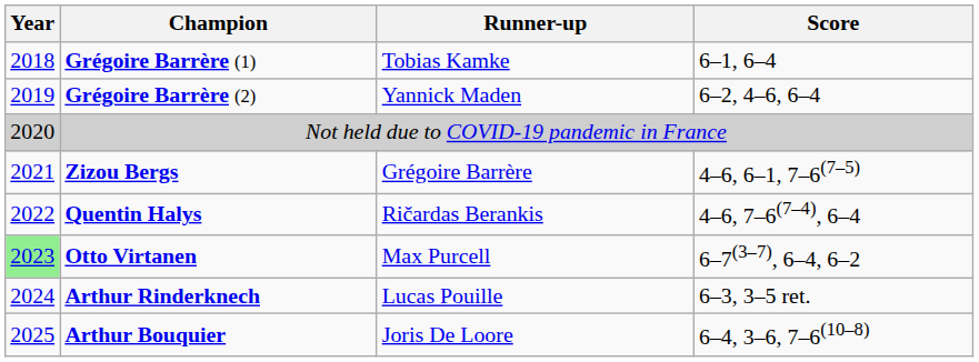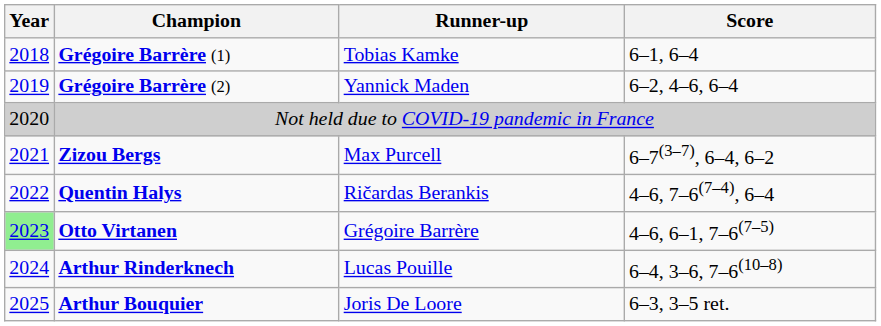 <table class="wikitable" style="font-size:90%">
 <tr>
 <th>Year</th>
 <th width="200">Champion</th>
 <th width="200">Runner-up</th>
 <th width="175">Score</th>
 </tr>
 <tr>
 <td><a href='#'>2018</a></td>
 <td> <strong><a href='#'>Grégoire Barrère</a></strong> <small>(1)</small></td>
 <td> <a href='#'>Tobias Kamke</a></td>
 <td>6–1, 6–4</td>
 </tr>
 <tr>
 <td><a href='#'>2019</a></td>
 <td> <strong><a href='#'>Grégoire Barrère</a></strong> <small>(2)</small></td>
 <td> <a href='#'>Yannick Maden</a></td>
 <td>6–2, 4–6, 6–4</td>
 </tr>
 <tr>
 <td style="background:#cfcfcf">2020</td>
 <td colspan=3 align=center style="background:#cfcfcf"><em>Not held due to <a href='#'>COVID-19 pandemic in France</a></em></td>
 </tr>
 <tr>
 <td><a href='#'>2021</a></td>
 <td> <strong><a href='#'>Zizou Bergs</a></strong></td>
-<td> <a href='#'>Grégoire Barrère</a></td>
-<td>4–6, 6–1, 7–6<sup>(7–5)</sup></td>
+<td> <a href='#'>Max Purcell</a></td>
+<td>6–7<sup>(3–7)</sup>, 6–4, 6–2</td>
 </tr>
 <tr>
 <td><a href='#'>2022</a></td>
 <td> <strong><a href='#'>Quentin Halys</a></strong></td>
 <td> <a href='#'>Ričardas Berankis</a></td>
 <td>4–6, 7–6<sup>(7–4)</sup>, 6–4</td>
 </tr>
 <tr>
 <td style="background: lightgreen;"><a href='#'>2023</a></td>
 <td> <strong><a href='#'>Otto Virtanen</a></strong></td>
-<td> <a href='#'>Max Purcell</a></td>
-<td>6–7<sup>(3–7)</sup>, 6–4, 6–2</td>
+<td> <a href='#'>Grégoire Barrère</a></td>
+<td>4–6, 6–1, 7–6<sup>(7–5)</sup></td>
 </tr>
 <tr>
 <td><a href='#'>2024</a></td>
 <td> <strong><a href='#'>Arthur Rinderknech</a></strong></td>
 <td> <a href='#'>Lucas Pouille</a></td>
-<td>6–3, 3–5 ret.</td>
+<td>6–4, 3–6, 7–6<sup>(10–8)</sup></td>
 </tr>
 <tr>
 <td><a href='#'>2025</a></td>
 <td> <strong><a href='#'>Arthur Bouquier</a></strong></td>
 <td> <a href='#'>Joris De Loore</a></td>
-<td>6–4, 3–6, 7–6<sup>(10–8)</sup></td>
+<td>6–3, 3–5 ret.</td>
 </tr>
 </table>
